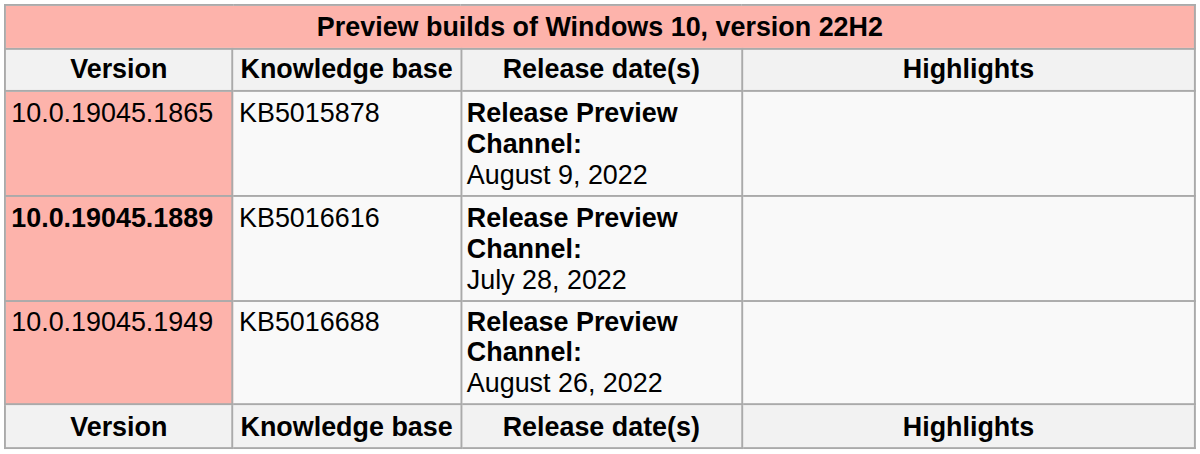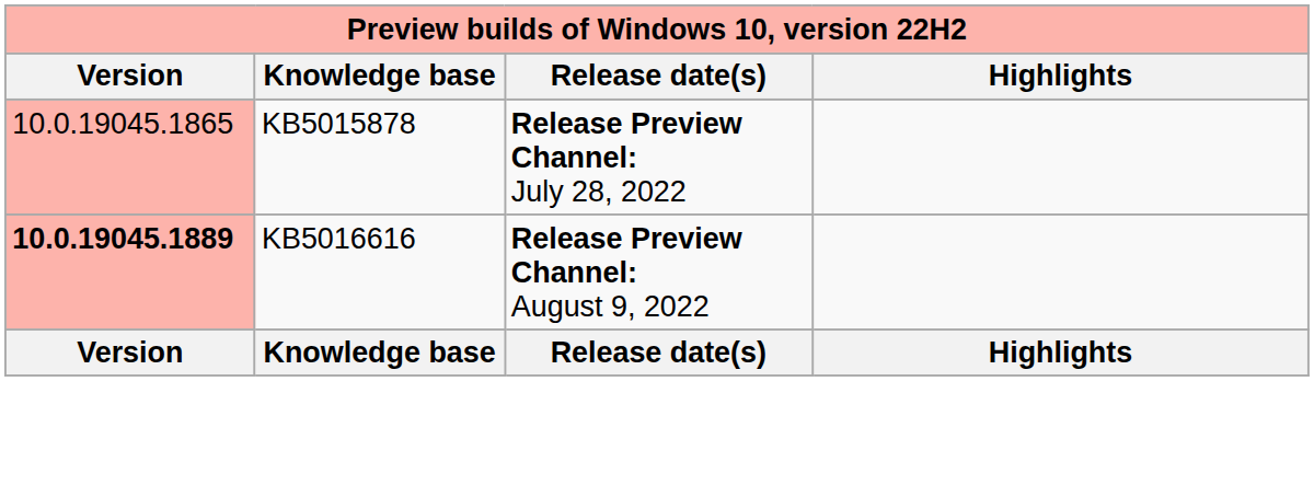 <table class="wikitable mw-collapsible mw-collapsed" style=width:100%;font-size:88%>
 <tr>
 <th colspan=4 style=background:#fdb3ab;text-align:center>Preview builds of Windows 10, version 22H2</th>
 </tr>
 <tr>
 <th scope=col style=width:8em;text-align:center>Version</th>
 <th scope=col style=width:8em;text-align:center>Knowledge base</th>
 <th scope=col style=width:10em;text-align:center>Release date(s)</th>
 <th scope=col style=text-align:center>Highlights</th>
 </tr>
 <tr valign=top>
 <td style=background:#fdb3ab>10.0.19045.1865<br></td>
 <td>KB5015878</td>
-<td><strong>Release Preview Channel:</strong><br>August 9, 2022</td>
+<td><strong>Release Preview Channel:</strong><br>July 28, 2022</td>
 <td></td>
 </tr>
 <tr valign=top>
 <td style=background:#fdb3ab><strong>10.0.19045.1889<br></strong></td>
 <td>KB5016616</td>
-<td><strong>Release Preview Channel:</strong><br>July 28, 2022</td>
-<td></td>
-</tr>
-<tr valign=top>
-<td style=background:#fdb3ab>10.0.19045.1949<br></td>
-<td>KB5016688</td>
-<td><strong>Release Preview Channel:</strong><br>August 26, 2022</td>
+<td><strong>Release Preview Channel:</strong><br>August 9, 2022</td>
 <td></td>
 </tr>
 <tr>
 <th>Version</th>
 <th>Knowledge base</th>
 <th>Release date(s)</th>
 <th>Highlights</th>
 </tr>
 </table>
